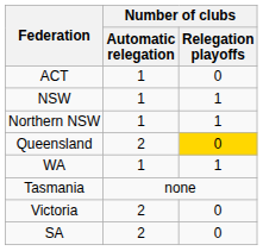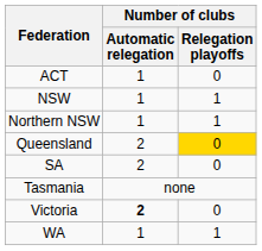 <table class="wikitable" style="text-align:center">
 <tr>
 <th rowspan=2>Federation</th>
 <th colspan=2>Number of clubs</th>
 </tr>
 <tr>
 <th>Automatic<br>relegation</th>
 <th>Relegation<br>playoffs</th>
 </tr>
 <tr>
 <td>ACT</td>
 <td>1</td>
 <td>0</td>
 </tr>
 <tr>
 <td>NSW</td>
 <td>1</td>
 <td>1</td>
 </tr>
 <tr>
 <td>Northern NSW</td>
 <td>1</td>
 <td>1</td>
 </tr>
 <tr>
 <td>Queensland</td>
 <td>2</td>
 <td style="background: gold;">0</td>
 </tr>
 <tr>
-<td>WA</td>
-<td>1</td>
-<td>1</td>
+<td>SA</td>
+<td>2</td>
+<td>0</td>
 </tr>
 <tr>
 <td>Tasmania</td>
 <td colspan=2>none</td>
 </tr>
 <tr>
 <td>Victoria</td>
-<td>2</td>
+<td><strong>2</strong></td>
 <td>0</td>
 </tr>
 <tr>
-<td>SA</td>
-<td>2</td>
-<td>0</td>
+<td>WA</td>
+<td>1</td>
+<td>1</td>
 </tr>
 </table>
